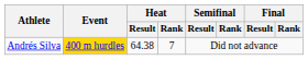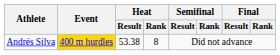 <table class="wikitable" style="font-size:90%">
 <tr>
 <th rowspan="2">Athlete</th>
 <th rowspan="2">Event</th>
 <th colspan="2">Heat</th>
 <th colspan="2">Semifinal</th>
 <th colspan="2">Final</th>
 </tr>
 <tr style="font-size:95%">
 <th>Result</th>
 <th>Rank</th>
 <th>Result</th>
 <th>Rank</th>
 <th>Result</th>
 <th>Rank</th>
 </tr>
 <tr align=center>
 <td align=left><a href='#'>Andrés Silva</a></td>
 <td align=left style="background: gold;"><a href='#'>400 m hurdles</a></td>
-<td>64.38</td>
-<td>7</td>
+<td>53.38</td>
+<td>8</td>
 <td colspan=4>Did not advance</td>
 </tr>
 </table>
